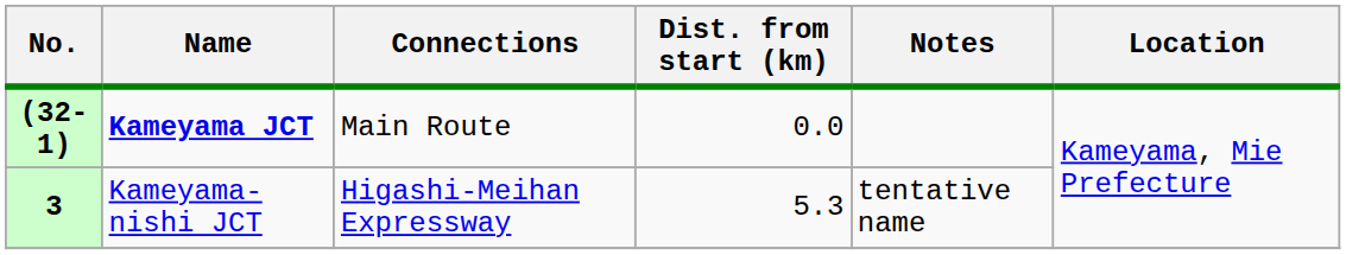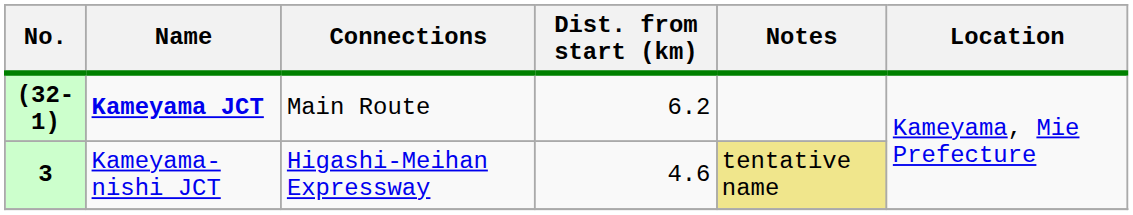 <table class="wikitable">
 <tr>
 <th style="border-bottom:3px solid green;">No.</th>
 <th style="border-bottom:3px solid green;">Name</th>
 <th style="border-bottom:3px solid green;">Connections</th>
 <th style="border-bottom:3px solid green;">Dist. from start (km)</th>
 <th style="border-bottom:3px solid green;">Notes</th>
 <th style="border-bottom:3px solid green;">Location</th>
 </tr>
 <tr>
 <th style="background-color:#CFC;">(32-1)</th>
 <td><strong><a href='#'>Kameyama JCT</a></strong></td>
 <td>Main Route</td>
-<td style="text-align:right;">0.0</td>
+<td style="text-align:right;">6.2</td>
 <td></td>
 <td rowspan=2><a href='#'>Kameyama</a>, <a href='#'>Mie Prefecture</a></td>
 </tr>
 <tr>
 <th style="background-color:#CFC;">3</th>
 <td><a href='#'>Kameyama-nishi JCT</a></td>
 <td> <a href='#'>Higashi-Meihan Expressway</a></td>
-<td style="text-align:right;">5.3</td>
-<td>tentative name</td>
+<td style="text-align:right;">4.6</td>
+<td style="background: khaki;">tentative name</td>
 </tr>
 <tr>
 </tr>
 </table>
